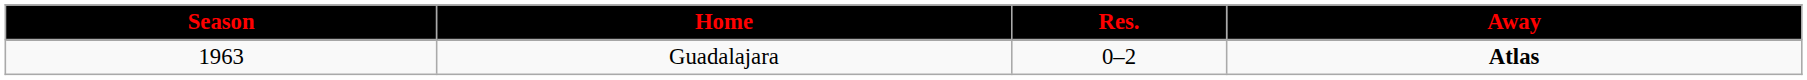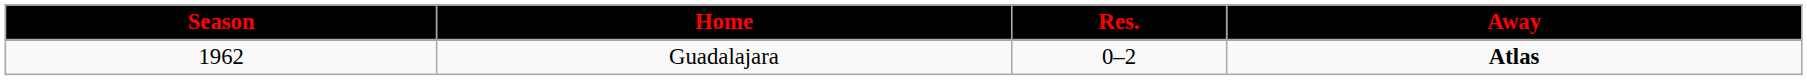 <table align=center border=1 width=90% cellpadding="2" cellspacing="0" style="background: #f9f9f9; border: 1px #aaa solid; border-collapse: collapse; font-size: 90%; text-align: center;">
 <tr align=center bgcolor=#000000 style="color:red;">
 <th width=12%>Season</th>
 <th width=16%>Home</th>
 <th width=6%>Res.</th>
 <th width=16%>Away</th>
 </tr>
 <tr>
-<td>1963</td>
+<td>1962</td>
 <td>Guadalajara</td>
 <td>0–2</td>
 <td><strong>Atlas</strong></td>
 </tr>
 </table>
